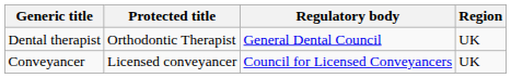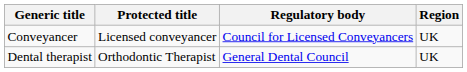 <table class= wikitable>
 <tr>
 <th>Generic title</th>
 <th>Protected title</th>
 <th>Regulatory body</th>
 <th>Region</th>
 </tr>
 <tr>
+<td>Conveyancer</td>
+<td>Licensed conveyancer</td>
+<td><a href='#'>Council for Licensed Conveyancers</a></td>
+<td>UK</td>
+</tr>
+<tr>
 <td>Dental therapist</td>
 <td>Orthodontic Therapist</td>
 <td><a href='#'>General Dental Council</a></td>
 <td>UK</td>
 </tr>
-<tr>
-<td>Conveyancer</td>
-<td>Licensed conveyancer</td>
-<td><a href='#'>Council for Licensed Conveyancers</a></td>
-<td>UK</td>
-</tr>
 </table>
